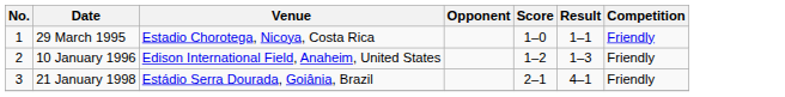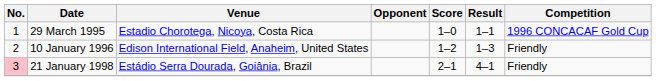 <table class="wikitable sortable">
 <tr>
 <th scope="col">No.</th>
 <th scope="col">Date</th>
 <th scope="col">Venue</th>
 <th scope="col">Opponent</th>
 <th scope="col">Score</th>
 <th scope="col">Result</th>
 <th scope="col">Competition</th>
 </tr>
 <tr>
 <td style="text-align:center">1</td>
 <td>29 March 1995</td>
 <td><a href='#'>Estadio Chorotega</a>, <a href='#'>Nicoya</a>, Costa Rica</td>
 <td></td>
 <td style="text-align:center">1–0</td>
 <td style="text-align:center">1–1</td>
-<td><a href='#'>Friendly</a></td>
+<td><a href='#'>1996 CONCACAF Gold Cup</a></td>
 </tr>
 <tr>
 <td style="text-align:center">2</td>
 <td>10 January 1996</td>
 <td><a href='#'>Edison International Field</a>, <a href='#'>Anaheim</a>, United States</td>
 <td></td>
 <td style="text-align:center">1–2</td>
 <td style="text-align:center">1–3</td>
 <td>Friendly</td>
 </tr>
 <tr>
-<td style="text-align:center">3</td>
+<td style="background: pink; text-align:center">3</td>
 <td>21 January 1998</td>
 <td><a href='#'>Estádio Serra Dourada</a>, <a href='#'>Goiânia</a>, Brazil</td>
 <td></td>
 <td style="text-align:center">2–1</td>
 <td style="text-align:center">4–1</td>
 <td>Friendly</td>
 </tr>
 <tr>
 </tr>
 </table>
